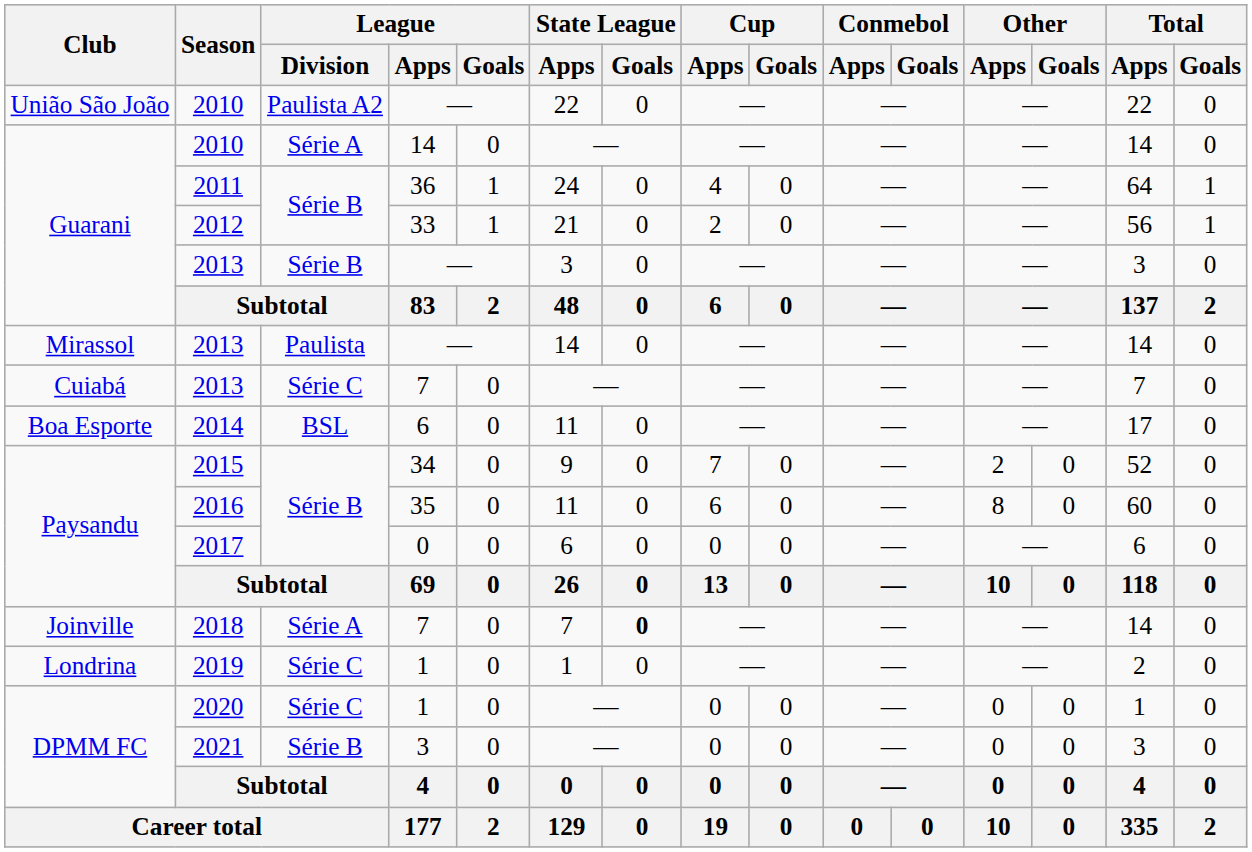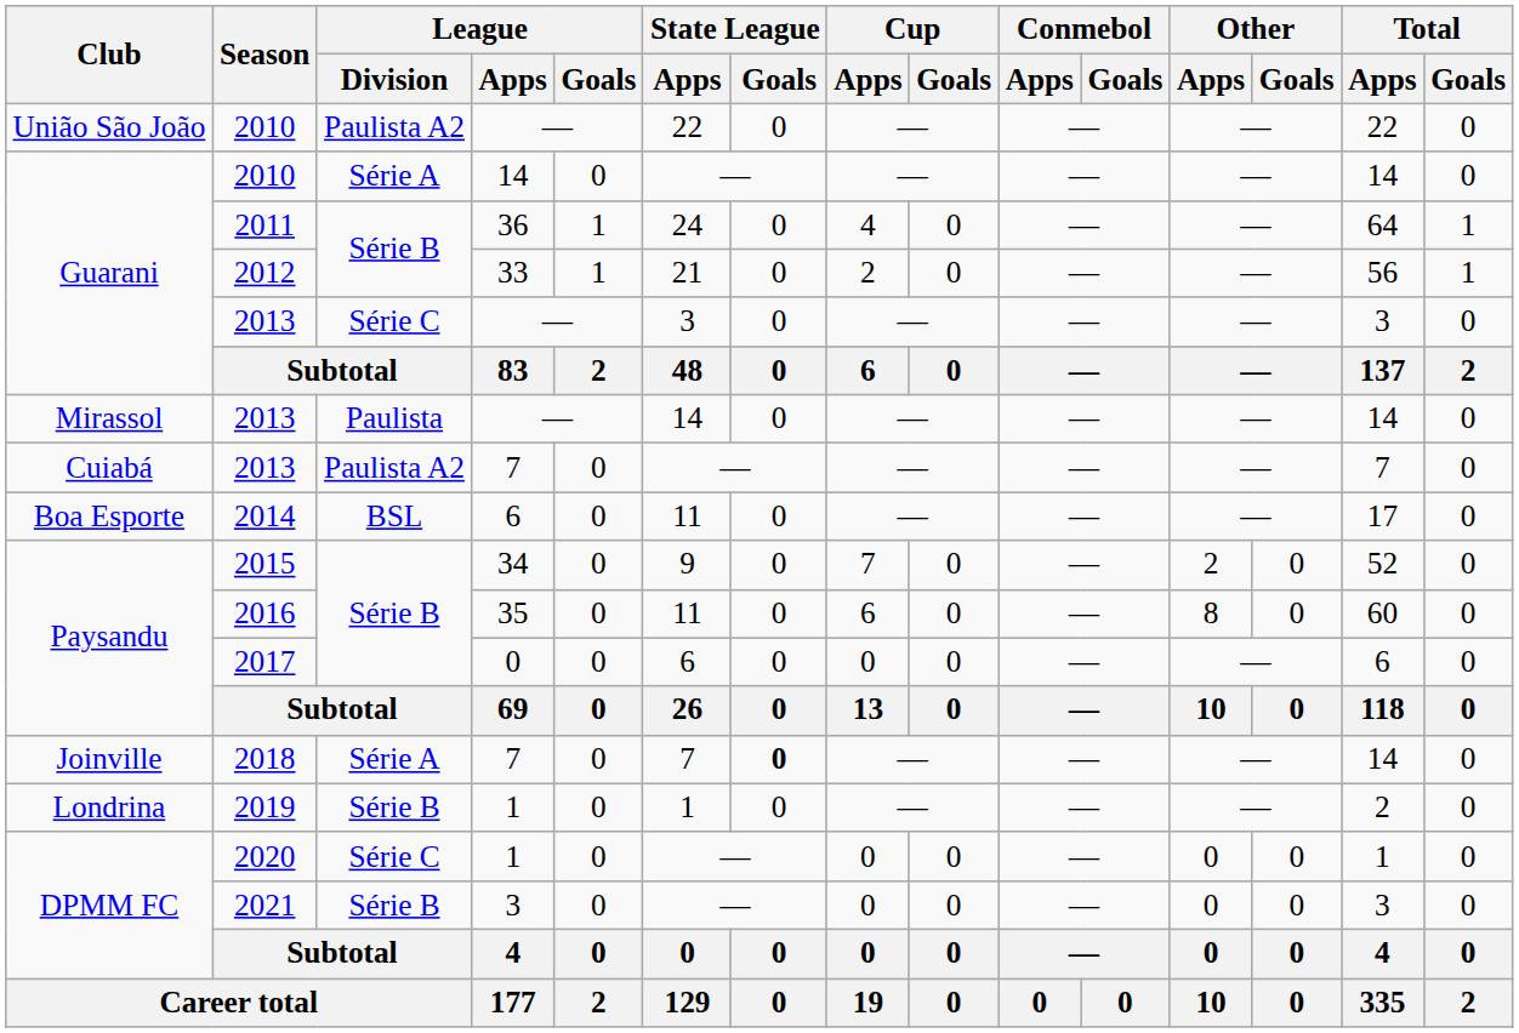 <table class="wikitable" style="text-align: center;">
 <tr>
 <th rowspan="2">Club</th>
 <th rowspan="2">Season</th>
 <th colspan="3">League</th>
 <th colspan="2">State League</th>
 <th colspan="2">Cup</th>
 <th colspan="2">Conmebol</th>
 <th colspan="2">Other</th>
 <th colspan="2">Total</th>
 </tr>
 <tr>
 <th>Division</th>
 <th>Apps</th>
 <th>Goals</th>
 <th>Apps</th>
 <th>Goals</th>
 <th>Apps</th>
 <th>Goals</th>
 <th>Apps</th>
 <th>Goals</th>
 <th>Apps</th>
 <th>Goals</th>
 <th>Apps</th>
 <th>Goals</th>
 </tr>
 <tr>
 <td valign="center"><a href='#'>União São João</a></td>
 <td><a href='#'>2010</a></td>
 <td><a href='#'>Paulista A2</a></td>
 <td colspan="2">—</td>
 <td>22</td>
 <td>0</td>
 <td colspan="2">—</td>
 <td colspan="2">—</td>
 <td colspan="2">—</td>
 <td>22</td>
 <td>0</td>
 </tr>
 <tr>
 <td rowspan=5 valign="center"><a href='#'>Guarani</a></td>
 <td><a href='#'>2010</a></td>
 <td><a href='#'>Série A</a></td>
 <td>14</td>
 <td>0</td>
 <td colspan="2">—</td>
 <td colspan="2">—</td>
 <td colspan="2">—</td>
 <td colspan="2">—</td>
 <td>14</td>
 <td>0</td>
 </tr>
 <tr>
 <td><a href='#'>2011</a></td>
 <td rowspan=2><a href='#'>Série B</a></td>
 <td>36</td>
 <td>1</td>
 <td>24</td>
 <td>0</td>
 <td>4</td>
 <td>0</td>
 <td colspan="2">—</td>
 <td colspan="2">—</td>
 <td>64</td>
 <td>1</td>
 </tr>
 <tr>
 <td><a href='#'>2012</a></td>
 <td>33</td>
 <td>1</td>
 <td>21</td>
 <td>0</td>
 <td>2</td>
 <td>0</td>
 <td colspan="2">—</td>
 <td colspan="2">—</td>
 <td>56</td>
 <td>1</td>
 </tr>
 <tr>
 <td><a href='#'>2013</a></td>
-<td><a href='#'>Série B</a></td>
+<td><a href='#'>Série C</a></td>
 <td colspan="2">—</td>
 <td>3</td>
 <td>0</td>
 <td colspan="2">—</td>
 <td colspan="2">—</td>
 <td colspan="2">—</td>
 <td>3</td>
 <td>0</td>
 </tr>
 <tr>
 <th colspan="2"><strong>Subtotal</strong></th>
 <th>83</th>
 <th>2</th>
 <th>48</th>
 <th>0</th>
 <th>6</th>
 <th>0</th>
 <th colspan="2">—</th>
 <th colspan="2">—</th>
 <th>137</th>
 <th>2</th>
 </tr>
 <tr>
 <td valign="center"><a href='#'>Mirassol</a></td>
 <td><a href='#'>2013</a></td>
 <td><a href='#'>Paulista</a></td>
 <td colspan="2">—</td>
 <td>14</td>
 <td>0</td>
 <td colspan="2">—</td>
 <td colspan="2">—</td>
 <td colspan="2">—</td>
 <td>14</td>
 <td>0</td>
 </tr>
 <tr>
 <td valign="center"><a href='#'>Cuiabá</a></td>
 <td><a href='#'>2013</a></td>
-<td><a href='#'>Série C</a></td>
+<td><a href='#'>Paulista A2</a></td>
 <td>7</td>
 <td>0</td>
 <td colspan="2">—</td>
 <td colspan="2">—</td>
 <td colspan="2">—</td>
 <td colspan="2">—</td>
 <td>7</td>
 <td>0</td>
 </tr>
 <tr>
 <td valign="center"><a href='#'>Boa Esporte</a></td>
 <td><a href='#'>2014</a></td>
 <td><a href='#'>BSL</a></td>
 <td>6</td>
 <td>0</td>
 <td>11</td>
 <td>0</td>
 <td colspan="2">—</td>
 <td colspan="2">—</td>
 <td colspan="2">—</td>
 <td>17</td>
 <td>0</td>
 </tr>
 <tr>
 <td rowspan=4 valign="center"><a href='#'>Paysandu</a></td>
 <td><a href='#'>2015</a></td>
 <td rowspan=3><a href='#'>Série B</a></td>
 <td>34</td>
 <td>0</td>
 <td>9</td>
 <td>0</td>
 <td>7</td>
 <td>0</td>
 <td colspan="2">—</td>
 <td>2</td>
 <td>0</td>
 <td>52</td>
 <td>0</td>
 </tr>
 <tr>
 <td><a href='#'>2016</a></td>
 <td>35</td>
 <td>0</td>
 <td>11</td>
 <td>0</td>
 <td>6</td>
 <td>0</td>
 <td colspan="2">—</td>
 <td>8</td>
 <td>0</td>
 <td>60</td>
 <td>0</td>
 </tr>
 <tr>
 <td><a href='#'>2017</a></td>
 <td>0</td>
 <td>0</td>
 <td>6</td>
 <td>0</td>
 <td>0</td>
 <td>0</td>
 <td colspan="2">—</td>
 <td colspan="2">—</td>
 <td>6</td>
 <td>0</td>
 </tr>
 <tr>
 <th colspan="2"><strong>Subtotal</strong></th>
 <th>69</th>
 <th>0</th>
 <th>26</th>
 <th>0</th>
 <th>13</th>
 <th>0</th>
 <th colspan="2">—</th>
 <th>10</th>
 <th>0</th>
 <th>118</th>
 <th>0</th>
 </tr>
 <tr>
 <td valign="center"><a href='#'>Joinville</a></td>
 <td><a href='#'>2018</a></td>
 <td><a href='#'>Série A</a></td>
 <td>7</td>
 <td>0</td>
 <td>7</td>
 <td><strong>0</strong></td>
 <td colspan="2">—</td>
 <td colspan="2">—</td>
 <td colspan="2">—</td>
 <td>14</td>
 <td>0</td>
 </tr>
 <tr>
 <td valign="center"><a href='#'>Londrina</a></td>
 <td><a href='#'>2019</a></td>
-<td><a href='#'>Série C</a></td>
+<td><a href='#'>Série B</a></td>
 <td>1</td>
 <td>0</td>
 <td>1</td>
 <td>0</td>
 <td colspan="2">—</td>
 <td colspan="2">—</td>
 <td colspan="2">—</td>
 <td>2</td>
 <td>0</td>
 </tr>
 <tr>
 <td rowspan=3 valign="center"><a href='#'>DPMM FC</a></td>
 <td><a href='#'>2020</a></td>
 <td><a href='#'>Série C</a></td>
 <td>1</td>
 <td>0</td>
 <td colspan="2">—</td>
 <td>0</td>
 <td>0</td>
 <td colspan="2">—</td>
 <td>0</td>
 <td>0</td>
 <td>1</td>
 <td>0</td>
 </tr>
 <tr>
 <td><a href='#'>2021</a></td>
 <td><a href='#'>Série B</a></td>
 <td>3</td>
 <td>0</td>
 <td colspan="2">—</td>
 <td>0</td>
 <td>0</td>
 <td colspan="2">—</td>
 <td>0</td>
 <td>0</td>
 <td>3</td>
 <td>0</td>
 </tr>
 <tr>
 <th colspan="2"><strong>Subtotal</strong></th>
 <th>4</th>
 <th>0</th>
 <th>0</th>
 <th>0</th>
 <th>0</th>
 <th>0</th>
 <th colspan="2">—</th>
 <th>0</th>
 <th>0</th>
 <th>4</th>
 <th>0</th>
 </tr>
 <tr>
 <th colspan="3"><strong>Career total</strong></th>
 <th>177</th>
 <th>2</th>
 <th>129</th>
 <th>0</th>
 <th>19</th>
 <th>0</th>
 <th>0</th>
 <th>0</th>
 <th>10</th>
 <th>0</th>
 <th>335</th>
 <th>2</th>
 </tr>
 </table>
